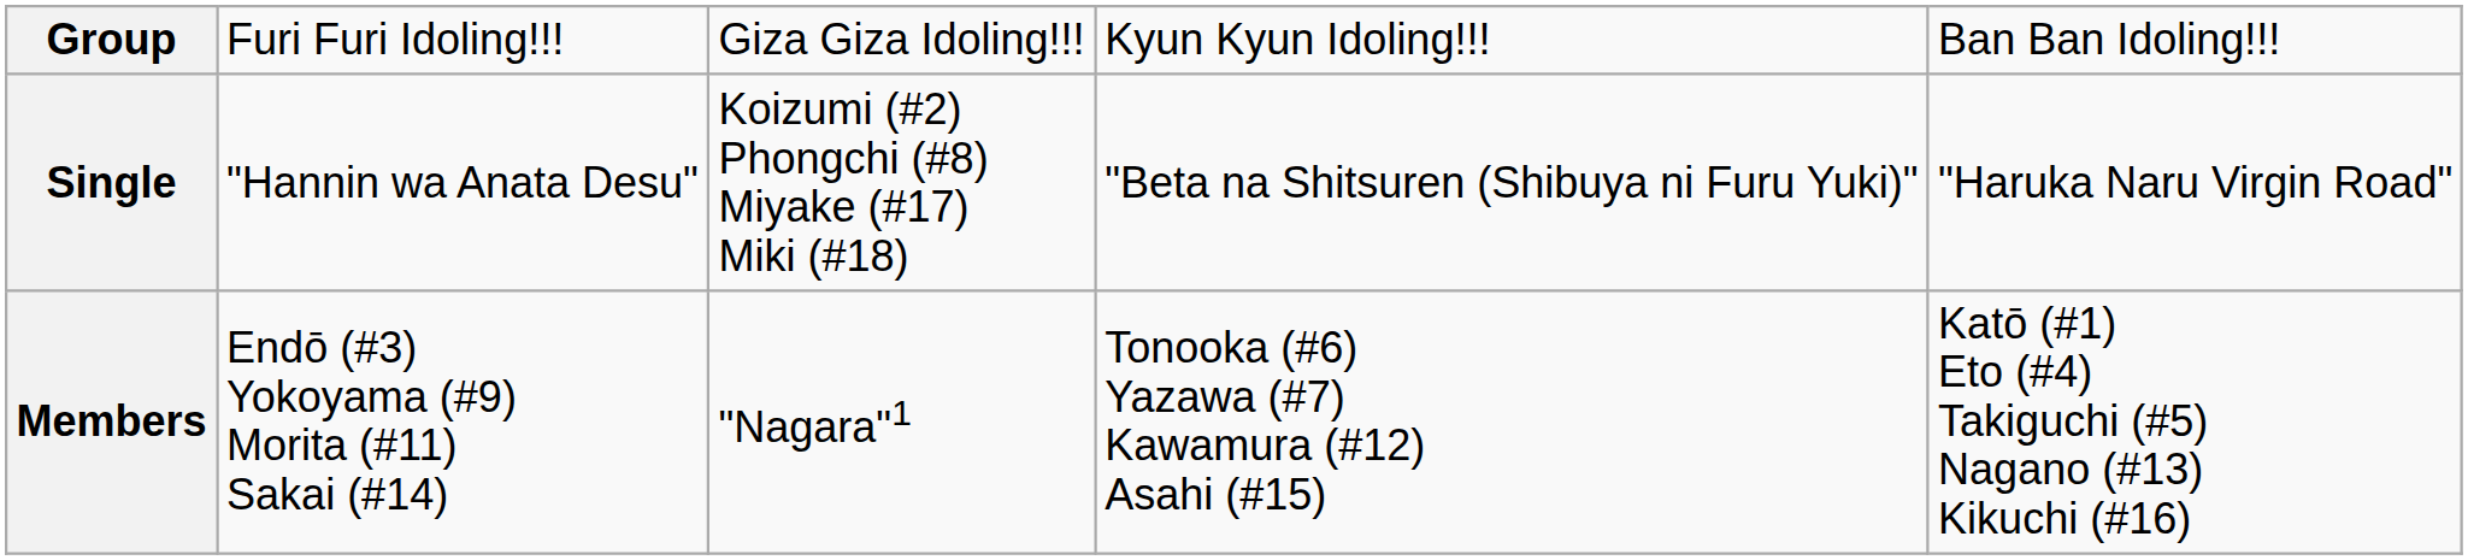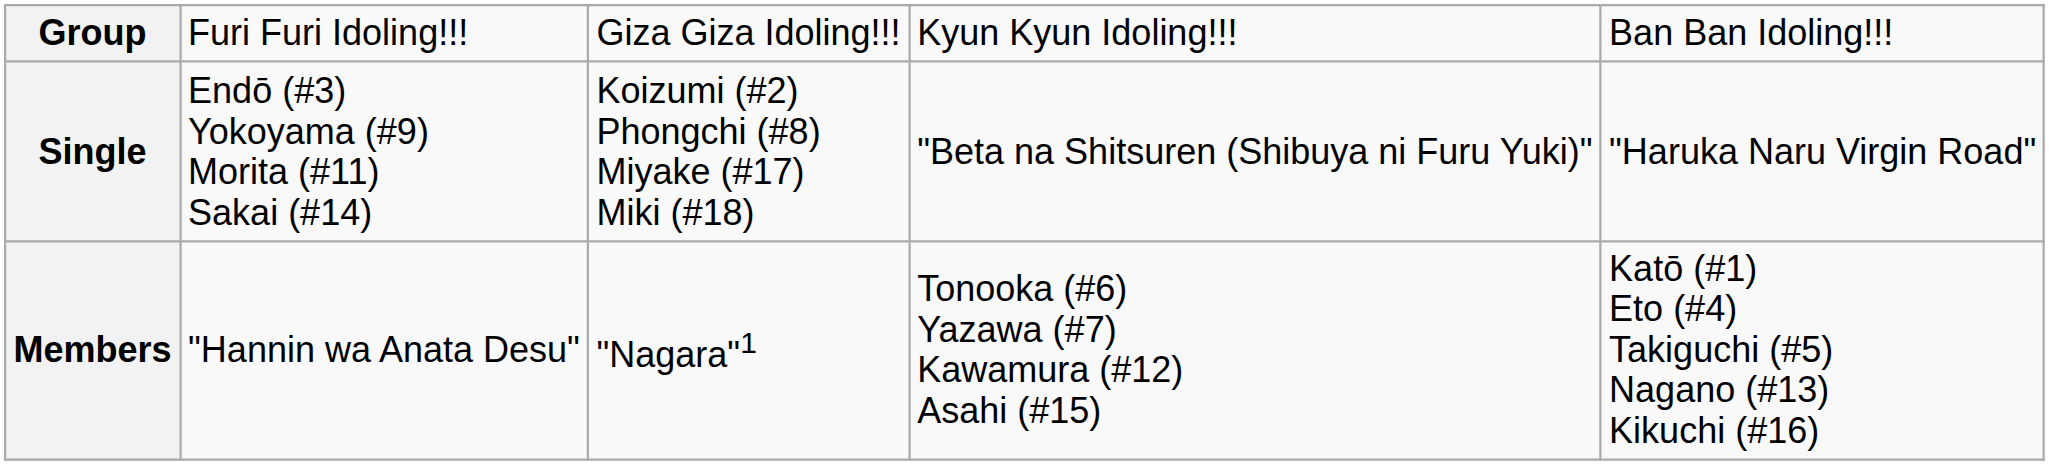 <table class="wikitable">
 <tr>
 <th>Group</th>
 <td>Furi Furi Idoling!!!</td>
 <td>Giza Giza Idoling!!!</td>
 <td>Kyun Kyun Idoling!!!</td>
 <td>Ban Ban Idoling!!!</td>
 </tr>
 <tr>
 <th>Single</th>
-<td>"Hannin wa Anata Desu"</td>
+<td>Endō (#3) <br>Yokoyama (#9) <br>Morita (#11) <br>Sakai (#14)</td>
 <td>Koizumi (#2) <br>Phongchi (#8) <br>Miyake (#17) <br>Miki (#18)</td>
 <td>"Beta na Shitsuren (Shibuya ni Furu Yuki)"</td>
 <td>"Haruka Naru Virgin Road"</td>
 </tr>
 <tr>
 <th>Members</th>
-<td>Endō (#3) <br>Yokoyama (#9) <br>Morita (#11) <br>Sakai (#14)</td>
+<td>"Hannin wa Anata Desu"</td>
 <td>"Nagara"<sup>1</sup></td>
 <td>Tonooka (#6) <br>Yazawa (#7) <br>Kawamura (#12) <br>Asahi (#15)</td>
 <td>Katō (#1) <br>Eto (#4) <br>Takiguchi (#5) <br>Nagano (#13) <br>Kikuchi (#16)</td>
 </tr>
 </table>
